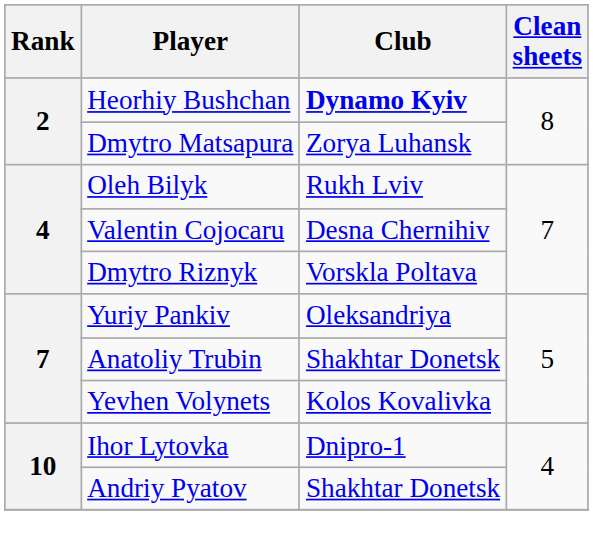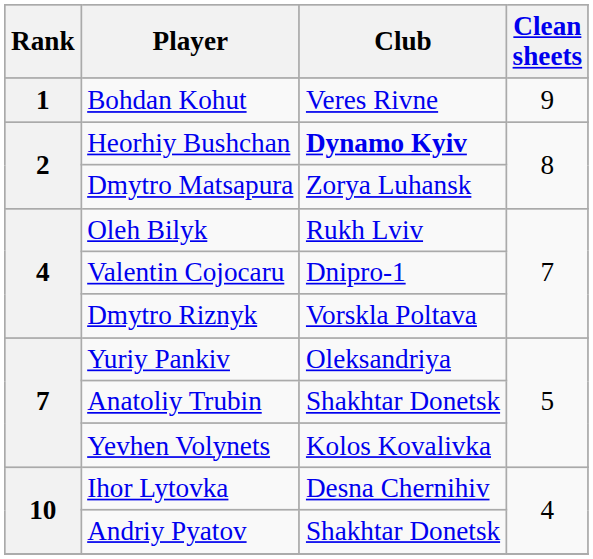 <table class="wikitable" style="text-align:center">
 <tr>
 <th>Rank</th>
 <th>Player</th>
 <th>Club</th>
 <th><a href='#'>Clean<br>sheets</a></th>
+</tr>
+<tr>
+<th rowspan=1>1</th>
+<td align="left"> <a href='#'>Bohdan Kohut</a></td>
+<td align="left"><a href='#'>Veres Rivne</a></td>
+<td rowspan=1>9</td>
 </tr>
 <tr>
 <th rowspan=2>2</th>
 <td align="left"> <a href='#'>Heorhiy Bushchan</a></td>
 <td align="left"><strong><a href='#'>Dynamo Kyiv</a></strong></td>
 <td rowspan=2>8</td>
 </tr>
 <tr>
 <td align="left"> <a href='#'>Dmytro Matsapura</a></td>
 <td align="left"><a href='#'>Zorya Luhansk</a></td>
 </tr>
 <tr>
 <th rowspan=3>4</th>
 <td align="left"> <a href='#'>Oleh Bilyk</a></td>
 <td align="left"><a href='#'>Rukh Lviv</a></td>
 <td rowspan=3>7</td>
 </tr>
 <tr>
 <td align="left"> <a href='#'>Valentin Cojocaru</a></td>
-<td align="left"><a href='#'>Desna Chernihiv</a></td>
+<td align="left"><a href='#'>Dnipro-1</a></td>
 </tr>
 <tr>
 <td align="left"> <a href='#'>Dmytro Riznyk</a></td>
 <td align="left"><a href='#'>Vorskla Poltava</a></td>
 </tr>
 <tr>
 <th rowspan=3>7</th>
 <td align="left"> <a href='#'>Yuriy Pankiv</a></td>
 <td align="left"><a href='#'>Oleksandriya</a></td>
 <td rowspan=3>5</td>
 </tr>
 <tr>
 <td align="left"> <a href='#'>Anatoliy Trubin</a></td>
 <td align="left"><a href='#'>Shakhtar Donetsk</a></td>
 </tr>
 <tr>
 <td align="left"> <a href='#'>Yevhen Volynets</a></td>
 <td align="left"><a href='#'>Kolos Kovalivka</a></td>
 </tr>
 <tr>
 <th rowspan=2>10</th>
 <td align="left"> <a href='#'>Ihor Lytovka</a></td>
-<td align="left"><a href='#'>Dnipro-1</a></td>
+<td align="left"><a href='#'>Desna Chernihiv</a></td>
 <td rowspan=2>4</td>
 </tr>
 <tr>
 <td align="left"> <a href='#'>Andriy Pyatov</a></td>
 <td align="left"><a href='#'>Shakhtar Donetsk</a></td>
 </tr>
 <tr>
 </tr>
 </table>
